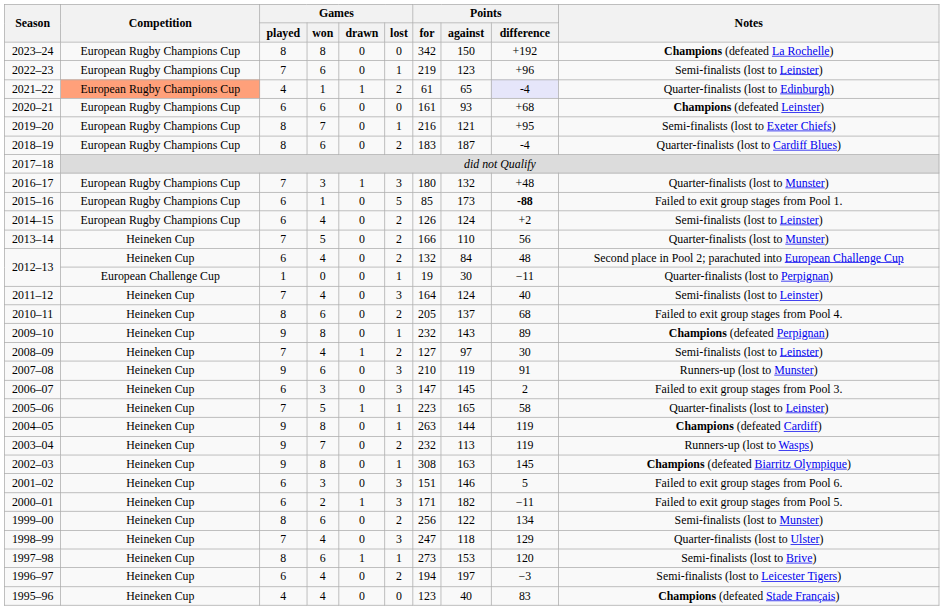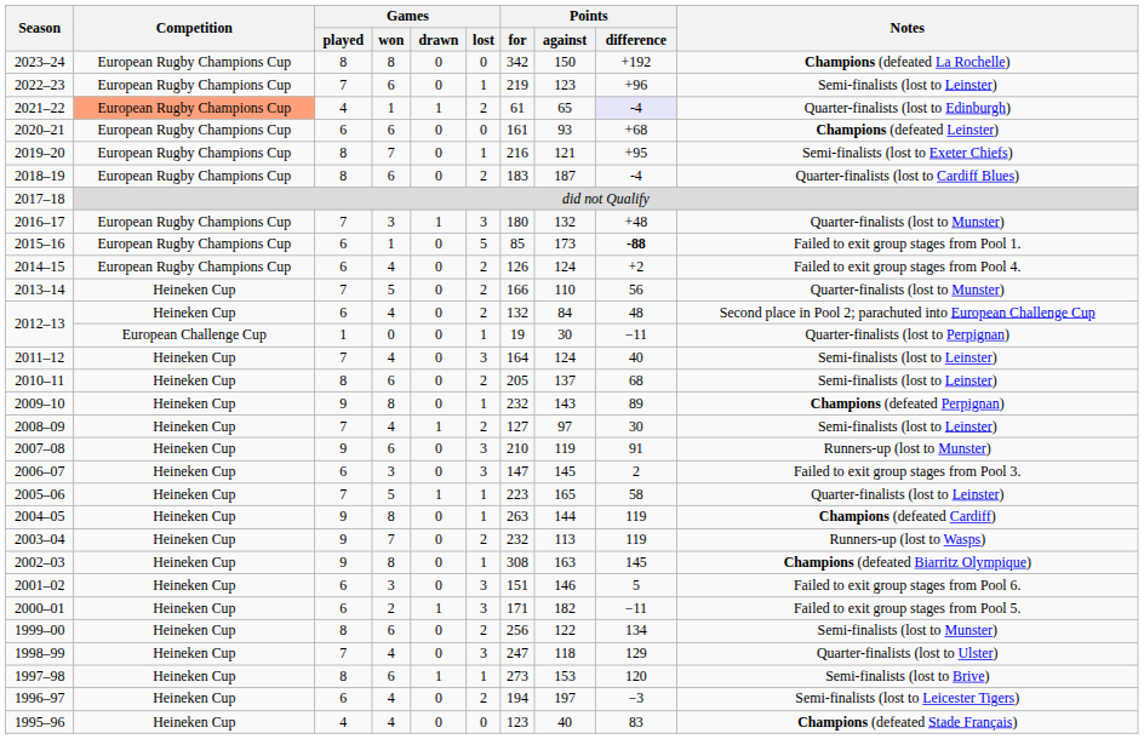 <table class="wikitable" style="text-align:center" width=100%>
 <tr>
 <th rowspan=2>Season</th>
 <th rowspan=2>Competition</th>
 <th colspan=4>Games</th>
 <th colspan=3>Points</th>
 <th rowspan=2>Notes</th>
 </tr>
 <tr>
 <th>played</th>
 <th>won</th>
 <th>drawn</th>
 <th>lost</th>
 <th>for</th>
 <th>against</th>
 <th>difference</th>
 </tr>
 <tr>
 <td>2023–24</td>
 <td>European Rugby Champions Cup</td>
 <td>8</td>
 <td>8</td>
 <td>0</td>
 <td>0</td>
 <td>342</td>
 <td>150</td>
 <td>+192</td>
 <td><strong>Champions</strong> (defeated <a href='#'>La Rochelle</a>)</td>
 </tr>
 <tr>
 <td>2022–23</td>
 <td>European Rugby Champions Cup</td>
 <td>7</td>
 <td>6</td>
 <td>0</td>
 <td>1</td>
 <td>219</td>
 <td>123</td>
 <td>+96</td>
 <td>Semi-finalists (lost to <a href='#'>Leinster</a>)</td>
 </tr>
 <tr>
 <td>2021–22</td>
 <td style="background: lightsalmon;">European Rugby Champions Cup</td>
 <td>4</td>
 <td>1</td>
 <td>1</td>
 <td>2</td>
 <td>61</td>
 <td>65</td>
 <td style="background: lavender;">-4</td>
 <td>Quarter-finalists (lost to <a href='#'>Edinburgh</a>)</td>
 </tr>
 <tr>
 <td>2020–21</td>
 <td>European Rugby Champions Cup</td>
 <td>6</td>
 <td>6</td>
 <td>0</td>
 <td>0</td>
 <td>161</td>
 <td>93</td>
 <td>+68</td>
 <td><strong>Champions</strong> (defeated <a href='#'>Leinster</a>)</td>
 </tr>
 <tr>
 <td>2019–20</td>
 <td>European Rugby Champions Cup</td>
 <td>8</td>
 <td>7</td>
 <td>0</td>
 <td>1</td>
 <td>216</td>
 <td>121</td>
 <td>+95</td>
 <td>Semi-finalists (lost to <a href='#'>Exeter Chiefs</a>)</td>
 </tr>
 <tr>
 <td>2018–19</td>
 <td>European Rugby Champions Cup</td>
 <td>8</td>
 <td>6</td>
 <td>0</td>
 <td>2</td>
 <td>183</td>
 <td>187</td>
 <td>-4</td>
 <td>Quarter-finalists (lost to <a href='#'>Cardiff Blues</a>)</td>
 </tr>
 <tr>
 <td>2017–18</td>
 <td colspan="9" scope="row" style="background:#dcdcdc;"><em>did not Qualify</em></td>
 </tr>
 <tr>
 <td>2016–17</td>
 <td>European Rugby Champions Cup</td>
 <td>7</td>
 <td>3</td>
 <td>1</td>
 <td>3</td>
 <td>180</td>
 <td>132</td>
 <td>+48</td>
 <td>Quarter-finalists (lost to <a href='#'>Munster</a>)</td>
 </tr>
 <tr>
 <td>2015–16</td>
 <td>European Rugby Champions Cup</td>
 <td>6</td>
 <td>1</td>
 <td>0</td>
 <td>5</td>
 <td>85</td>
 <td>173</td>
 <td><strong>-88</strong></td>
 <td>Failed to exit group stages from Pool 1.</td>
 </tr>
 <tr>
 <td>2014–15</td>
 <td>European Rugby Champions Cup</td>
 <td>6</td>
 <td>4</td>
 <td>0</td>
 <td>2</td>
 <td>126</td>
 <td>124</td>
 <td>+2</td>
-<td>Semi-finalists (lost to <a href='#'>Leinster</a>)</td>
+<td>Failed to exit group stages from Pool 4.</td>
 </tr>
 <tr>
 <td>2013–14</td>
 <td>Heineken Cup</td>
 <td>7</td>
 <td>5</td>
 <td>0</td>
 <td>2</td>
 <td>166</td>
 <td>110</td>
 <td>56</td>
 <td>Quarter-finalists (lost to <a href='#'>Munster</a>)</td>
 </tr>
 <tr>
 <td rowspan=2>2012–13</td>
 <td>Heineken Cup</td>
 <td>6</td>
 <td>4</td>
 <td>0</td>
 <td>2</td>
 <td>132</td>
 <td>84</td>
 <td>48</td>
 <td>Second place in Pool 2; parachuted into <a href='#'>European Challenge Cup</a></td>
 </tr>
 <tr>
 <td>European Challenge Cup</td>
 <td>1</td>
 <td>0</td>
 <td>0</td>
 <td>1</td>
 <td>19</td>
 <td>30</td>
 <td>−11</td>
 <td>Quarter-finalists (lost to <a href='#'>Perpignan</a>)</td>
 </tr>
 <tr>
 <td>2011–12</td>
 <td>Heineken Cup</td>
 <td>7</td>
 <td>4</td>
 <td>0</td>
 <td>3</td>
 <td>164</td>
 <td>124</td>
 <td>40</td>
 <td>Semi-finalists (lost to <a href='#'>Leinster</a>)</td>
 </tr>
 <tr>
 <td>2010–11</td>
 <td>Heineken Cup</td>
 <td>8</td>
 <td>6</td>
 <td>0</td>
 <td>2</td>
 <td>205</td>
 <td>137</td>
 <td>68</td>
-<td>Failed to exit group stages from Pool 4.</td>
+<td>Semi-finalists (lost to <a href='#'>Leinster</a>)</td>
 </tr>
 <tr>
 <td>2009–10</td>
 <td>Heineken Cup</td>
 <td>9</td>
 <td>8</td>
 <td>0</td>
 <td>1</td>
 <td>232</td>
 <td>143</td>
 <td>89</td>
 <td><strong>Champions</strong> (defeated <a href='#'>Perpignan</a>)</td>
 </tr>
 <tr>
 <td>2008–09</td>
 <td>Heineken Cup</td>
 <td>7</td>
 <td>4</td>
 <td>1</td>
 <td>2</td>
 <td>127</td>
 <td>97</td>
 <td>30</td>
 <td>Semi-finalists (lost to <a href='#'>Leinster</a>)</td>
 </tr>
 <tr>
 <td>2007–08</td>
 <td>Heineken Cup</td>
 <td>9</td>
 <td>6</td>
 <td>0</td>
 <td>3</td>
 <td>210</td>
 <td>119</td>
 <td>91</td>
 <td>Runners-up (lost to <a href='#'>Munster</a>)</td>
 </tr>
 <tr>
 <td>2006–07</td>
 <td>Heineken Cup</td>
 <td>6</td>
 <td>3</td>
 <td>0</td>
 <td>3</td>
 <td>147</td>
 <td>145</td>
 <td>2</td>
 <td>Failed to exit group stages from Pool 3.</td>
 </tr>
 <tr>
 <td>2005–06</td>
 <td>Heineken Cup</td>
 <td>7</td>
 <td>5</td>
 <td>1</td>
 <td>1</td>
 <td>223</td>
 <td>165</td>
 <td>58</td>
 <td>Quarter-finalists (lost to <a href='#'>Leinster</a>)</td>
 </tr>
 <tr>
 <td>2004–05</td>
 <td>Heineken Cup</td>
 <td>9</td>
 <td>8</td>
 <td>0</td>
 <td>1</td>
 <td>263</td>
 <td>144</td>
 <td>119</td>
 <td><strong>Champions</strong> (defeated <a href='#'>Cardiff</a>)</td>
 </tr>
 <tr>
 <td>2003–04</td>
 <td>Heineken Cup</td>
 <td>9</td>
 <td>7</td>
 <td>0</td>
 <td>2</td>
 <td>232</td>
 <td>113</td>
 <td>119</td>
 <td>Runners-up (lost to <a href='#'>Wasps</a>)</td>
 </tr>
 <tr>
 <td>2002–03</td>
 <td>Heineken Cup</td>
 <td>9</td>
 <td>8</td>
 <td>0</td>
 <td>1</td>
 <td>308</td>
 <td>163</td>
 <td>145</td>
 <td><strong>Champions</strong> (defeated <a href='#'>Biarritz Olympique</a>)</td>
 </tr>
 <tr>
 <td>2001–02</td>
 <td>Heineken Cup</td>
 <td>6</td>
 <td>3</td>
 <td>0</td>
 <td>3</td>
 <td>151</td>
 <td>146</td>
 <td>5</td>
 <td>Failed to exit group stages from Pool 6.</td>
 </tr>
 <tr>
 <td>2000–01</td>
 <td>Heineken Cup</td>
 <td>6</td>
 <td>2</td>
 <td>1</td>
 <td>3</td>
 <td>171</td>
 <td>182</td>
 <td>−11</td>
 <td>Failed to exit group stages from Pool 5.</td>
 </tr>
 <tr>
 <td>1999–00</td>
 <td>Heineken Cup</td>
 <td>8</td>
 <td>6</td>
 <td>0</td>
 <td>2</td>
 <td>256</td>
 <td>122</td>
 <td>134</td>
 <td>Semi-finalists (lost to <a href='#'>Munster</a>)</td>
 </tr>
 <tr>
 <td>1998–99</td>
 <td>Heineken Cup</td>
 <td>7</td>
 <td>4</td>
 <td>0</td>
 <td>3</td>
 <td>247</td>
 <td>118</td>
 <td>129</td>
 <td>Quarter-finalists (lost to <a href='#'>Ulster</a>)</td>
 </tr>
 <tr>
 <td>1997–98</td>
 <td>Heineken Cup</td>
 <td>8</td>
 <td>6</td>
 <td>1</td>
 <td>1</td>
 <td>273</td>
 <td>153</td>
 <td>120</td>
 <td>Semi-finalists (lost to <a href='#'>Brive</a>)</td>
 </tr>
 <tr>
 <td>1996–97</td>
 <td>Heineken Cup</td>
 <td>6</td>
 <td>4</td>
 <td>0</td>
 <td>2</td>
 <td>194</td>
 <td>197</td>
 <td>−3</td>
 <td>Semi-finalists (lost to <a href='#'>Leicester Tigers</a>)</td>
 </tr>
 <tr>
 <td>1995–96</td>
 <td>Heineken Cup</td>
 <td>4</td>
 <td>4</td>
 <td>0</td>
 <td>0</td>
 <td>123</td>
 <td>40</td>
 <td>83</td>
 <td><strong>Champions</strong> (defeated <a href='#'>Stade Français</a>)</td>
 </tr>
 </table>
